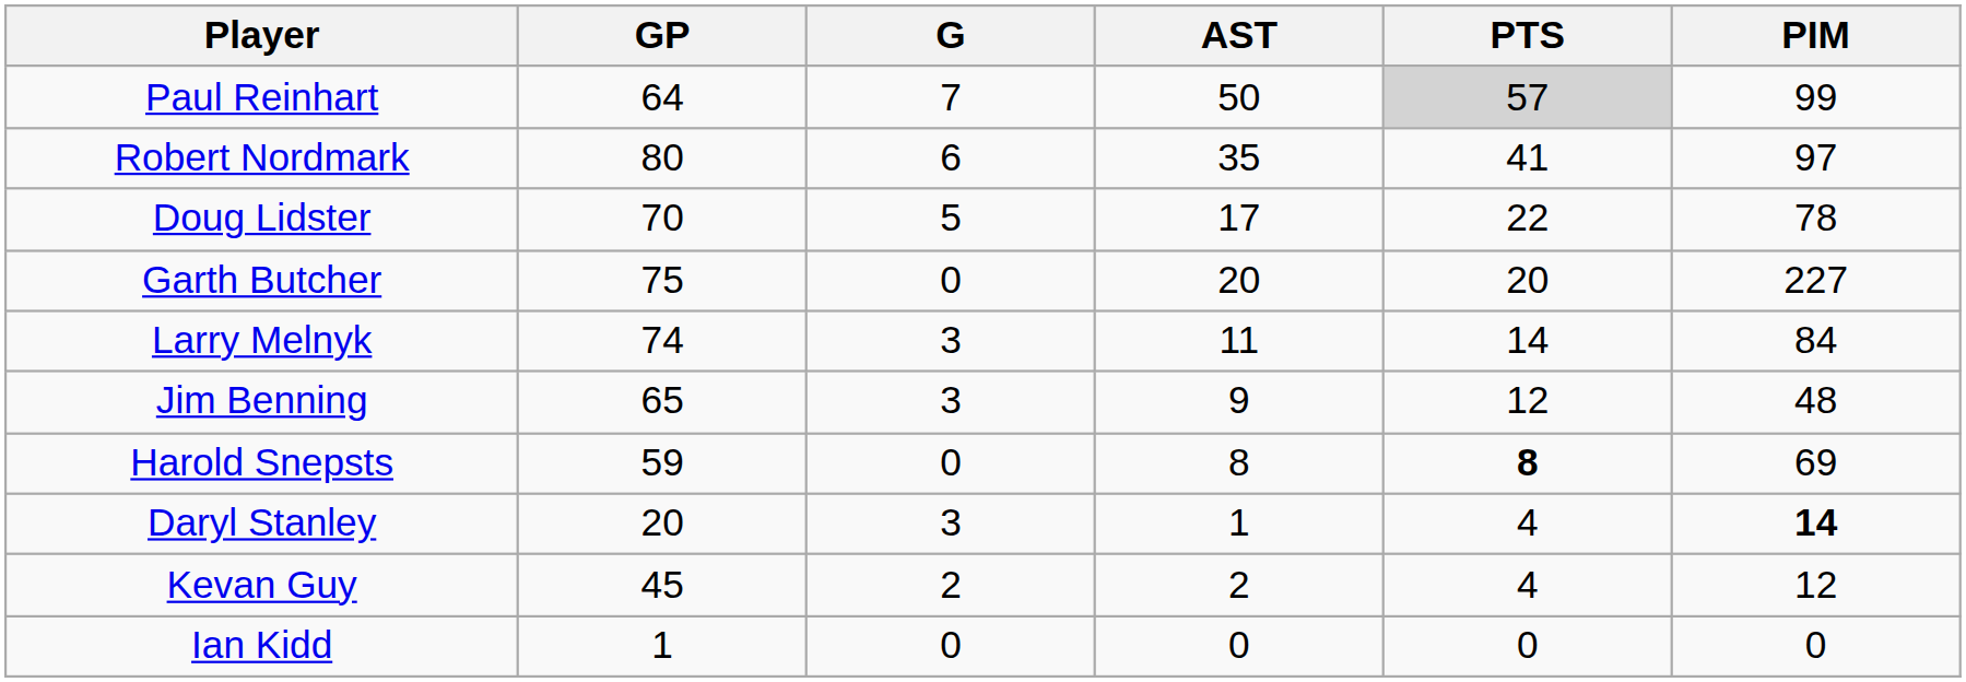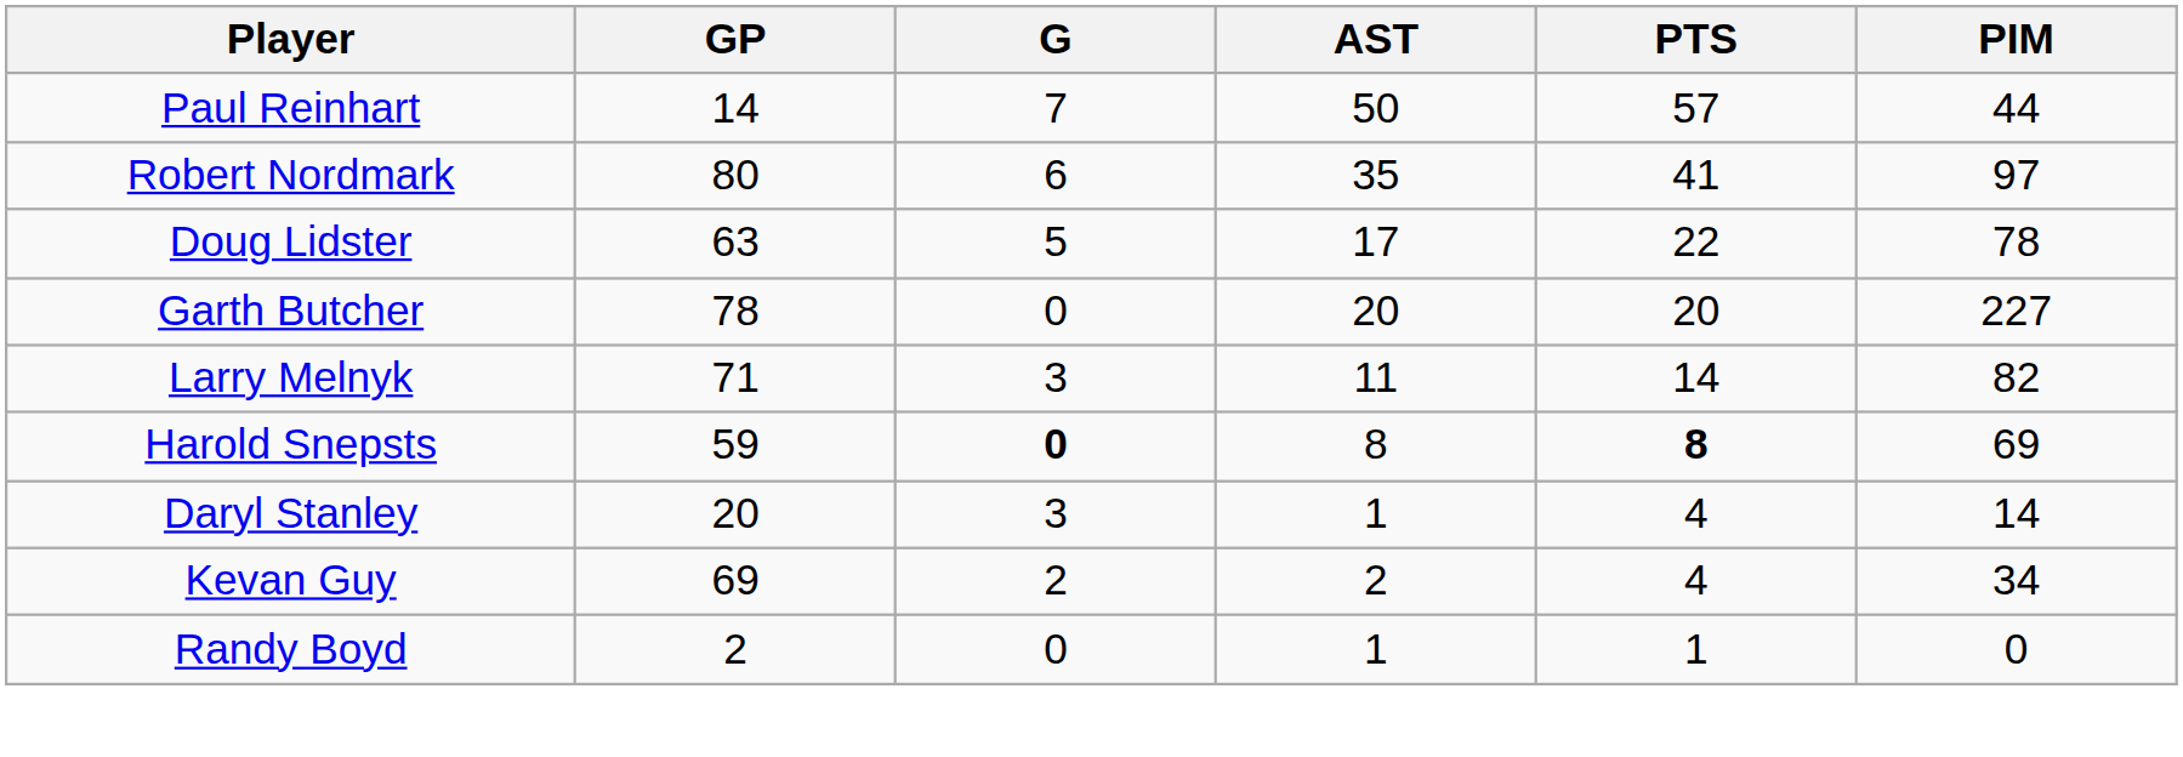 <table class="wikitable sortable">
 <tr>
 <th bgcolor="#DDDDFF" width="16%">Player</th>
 <th bgcolor="#DDDDFF" width="9%">GP</th>
 <th bgcolor="#DDDDFF" width="9%">G</th>
 <th bgcolor="#DDDDFF" width="9%">AST</th>
 <th bgcolor="#DDDDFF" width="9%">PTS</th>
 <th bgcolor="#DDDDFF" width="9%">PIM</th>
 </tr>
 <tr align="center">
 <td><a href='#'>Paul Reinhart</a></td>
-<td>64</td>
+<td>14</td>
 <td>7</td>
 <td>50</td>
-<td style="background: lightgrey;">57</td>
-<td>99</td>
+<td>57</td>
+<td>44</td>
 </tr>
 <tr align="center">
 <td><a href='#'>Robert Nordmark</a></td>
 <td>80</td>
 <td>6</td>
 <td>35</td>
 <td>41</td>
 <td>97</td>
 </tr>
 <tr align="center">
 <td><a href='#'>Doug Lidster</a></td>
-<td>70</td>
+<td>63</td>
 <td>5</td>
 <td>17</td>
 <td>22</td>
 <td>78</td>
 </tr>
 <tr align="center">
 <td><a href='#'>Garth Butcher</a></td>
-<td>75</td>
+<td>78</td>
 <td>0</td>
 <td>20</td>
 <td>20</td>
 <td>227</td>
 </tr>
 <tr align="center">
 <td><a href='#'>Larry Melnyk</a></td>
-<td>74</td>
+<td>71</td>
 <td>3</td>
 <td>11</td>
 <td>14</td>
-<td>84</td>
-</tr>
-<tr align="center">
-<td><a href='#'>Jim Benning</a></td>
-<td>65</td>
-<td>3</td>
-<td>9</td>
-<td>12</td>
-<td>48</td>
+<td>82</td>
 </tr>
 <tr align="center">
 <td><a href='#'>Harold Snepsts</a></td>
 <td>59</td>
-<td>0</td>
+<td><strong>0</strong></td>
 <td>8</td>
 <td><strong>8</strong></td>
 <td>69</td>
 </tr>
 <tr align="center">
 <td><a href='#'>Daryl Stanley</a></td>
 <td>20</td>
 <td>3</td>
 <td>1</td>
 <td>4</td>
-<td><strong>14</strong></td>
+<td>14</td>
 </tr>
 <tr align="center">
 <td><a href='#'>Kevan Guy</a></td>
-<td>45</td>
+<td>69</td>
 <td>2</td>
 <td>2</td>
 <td>4</td>
-<td>12</td>
+<td>34</td>
 </tr>
 <tr align="center">
-<td><a href='#'>Ian Kidd</a></td>
+<td><a href='#'>Randy Boyd</a></td>
+<td>2</td>
+<td>0</td>
 <td>1</td>
-<td>0</td>
-<td>0</td>
-<td>0</td>
+<td>1</td>
 <td>0</td>
 </tr>
 </table>
